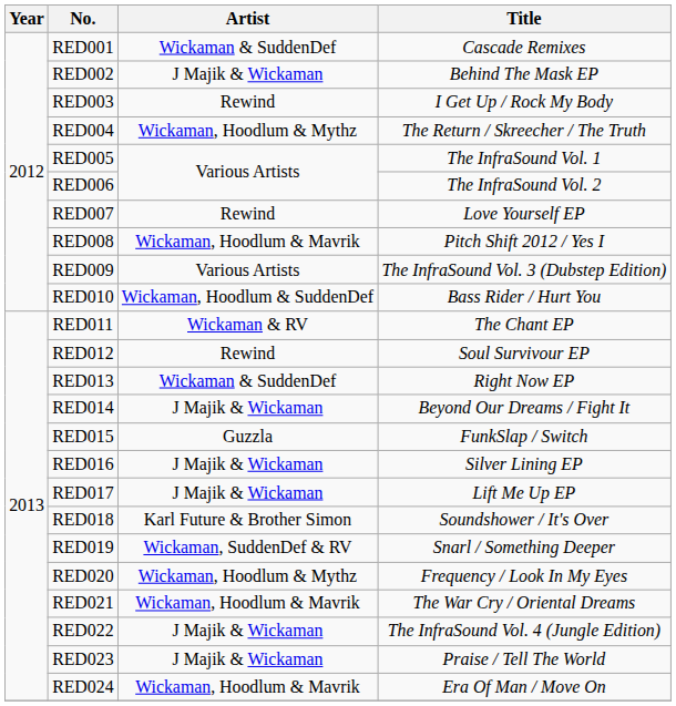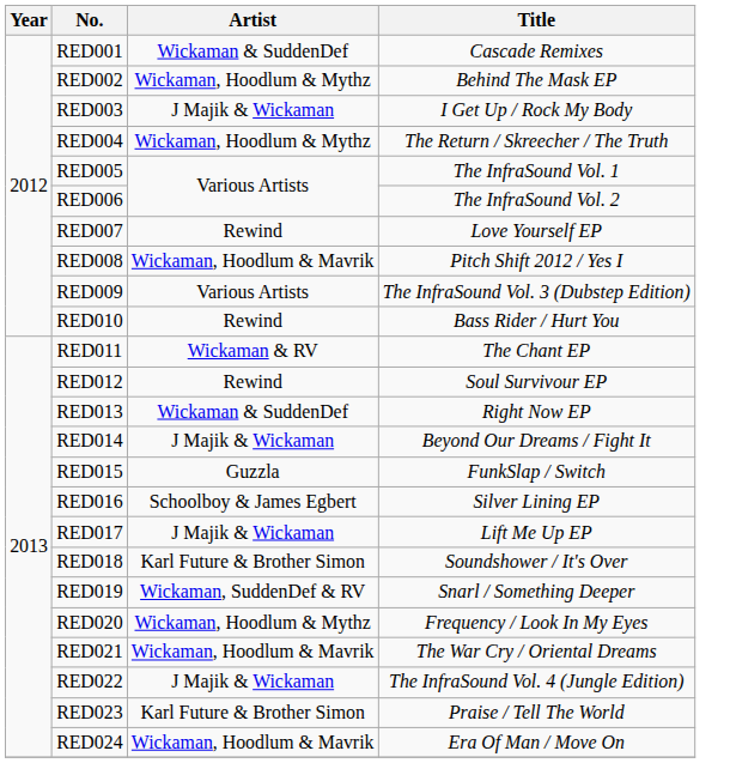 <table class="wikitable">
 <tr>
 <th>Year</th>
 <th>No.</th>
 <th>Artist</th>
 <th>Title</th>
 </tr>
 <tr>
 <td align=center rowspan="10">2012</td>
 <td align=center>RED001</td>
 <td align=center><a href='#'>Wickaman</a> & SuddenDef</td>
 <td align=center><em>Cascade Remixes</em></td>
 </tr>
 <tr>
 <td align=center>RED002</td>
-<td align=center>J Majik & <a href='#'>Wickaman</a></td>
+<td align=center><a href='#'>Wickaman</a>, Hoodlum & Mythz</td>
 <td align=center><em>Behind The Mask EP</em></td>
 </tr>
 <tr>
 <td align=center>RED003</td>
-<td align=center>Rewind</td>
+<td align=center>J Majik & <a href='#'>Wickaman</a></td>
 <td align=center><em>I Get Up / Rock My Body</em></td>
 </tr>
 <tr>
 <td align=center>RED004</td>
 <td align=center><a href='#'>Wickaman</a>, Hoodlum & Mythz</td>
 <td align=center><em>The Return / Skreecher / The Truth</em></td>
 </tr>
 <tr>
 <td align=center>RED005</td>
 <td align=center rowspan="2">Various Artists</td>
 <td align=center><em>The InfraSound Vol. 1</em></td>
 </tr>
 <tr>
 <td align=center>RED006</td>
 <td align=center><em>The InfraSound Vol. 2</em></td>
 </tr>
 <tr>
 <td align=center>RED007</td>
 <td align=center>Rewind</td>
 <td align=center><em>Love Yourself EP</em></td>
 </tr>
 <tr>
 <td align=center>RED008</td>
 <td align=center><a href='#'>Wickaman</a>, Hoodlum & Mavrik</td>
 <td align=center><em>Pitch Shift 2012 / Yes I</em></td>
 </tr>
 <tr>
 <td align=center>RED009</td>
 <td align=center>Various Artists</td>
 <td align=center><em>The InfraSound Vol. 3 (Dubstep Edition)</em></td>
 </tr>
 <tr>
 <td align=center>RED010</td>
-<td align=center><a href='#'>Wickaman</a>, Hoodlum & SuddenDef</td>
+<td align=center>Rewind</td>
 <td align=center><em>Bass Rider / Hurt You</em></td>
 </tr>
 <tr>
 <td align=center rowspan="14">2013</td>
 <td align=center>RED011</td>
 <td align=center><a href='#'>Wickaman</a> & RV</td>
 <td align=center><em>The Chant EP</em></td>
 </tr>
 <tr>
 <td align=center>RED012</td>
 <td align=center>Rewind</td>
 <td align=center><em>Soul Survivour EP</em></td>
 </tr>
 <tr>
 <td align=center>RED013</td>
 <td align=center><a href='#'>Wickaman</a> & SuddenDef</td>
 <td align=center><em>Right Now EP</em></td>
 </tr>
 <tr>
 <td align=center>RED014</td>
 <td align=center>J Majik & <a href='#'>Wickaman</a></td>
 <td align=center><em>Beyond Our Dreams / Fight It</em></td>
 </tr>
 <tr>
 <td align=center>RED015</td>
 <td align=center>Guzzla</td>
 <td align=center><em>FunkSlap / Switch</em></td>
 </tr>
 <tr>
 <td align=center>RED016</td>
-<td align=center>J Majik & <a href='#'>Wickaman</a></td>
+<td align=center>Schoolboy & James Egbert</td>
 <td align=center><em>Silver Lining EP</em></td>
 </tr>
 <tr>
 <td align=center>RED017</td>
 <td align=center>J Majik & <a href='#'>Wickaman</a></td>
 <td align=center><em>Lift Me Up EP</em></td>
 </tr>
 <tr>
 <td align=center>RED018</td>
 <td align=center>Karl Future & Brother Simon</td>
 <td align=center><em>Soundshower / It's Over</em></td>
 </tr>
 <tr>
 <td align=center>RED019</td>
 <td align=center><a href='#'>Wickaman</a>, SuddenDef & RV</td>
 <td align=center><em>Snarl / Something Deeper</em></td>
 </tr>
 <tr>
 <td align=center>RED020</td>
 <td align=center><a href='#'>Wickaman</a>, Hoodlum & Mythz</td>
 <td align=center><em>Frequency / Look In My Eyes</em></td>
 </tr>
 <tr>
 <td align=center>RED021</td>
 <td align=center><a href='#'>Wickaman</a>, Hoodlum & Mavrik</td>
 <td align=center><em>The War Cry / Oriental Dreams</em></td>
 </tr>
 <tr>
 <td align=center>RED022</td>
 <td align=center>J Majik & <a href='#'>Wickaman</a></td>
 <td align=center><em>The InfraSound Vol. 4 (Jungle Edition)</em></td>
 </tr>
 <tr>
 <td align=center>RED023</td>
-<td align=center>J Majik & <a href='#'>Wickaman</a></td>
+<td align=center>Karl Future & Brother Simon</td>
 <td align=center><em>Praise / Tell The World</em></td>
 </tr>
 <tr>
 <td align=center>RED024</td>
 <td align=center><a href='#'>Wickaman</a>, Hoodlum & Mavrik</td>
 <td align=center><em>Era Of Man / Move On</em></td>
 </tr>
 <tr>
 </tr>
 </table>
